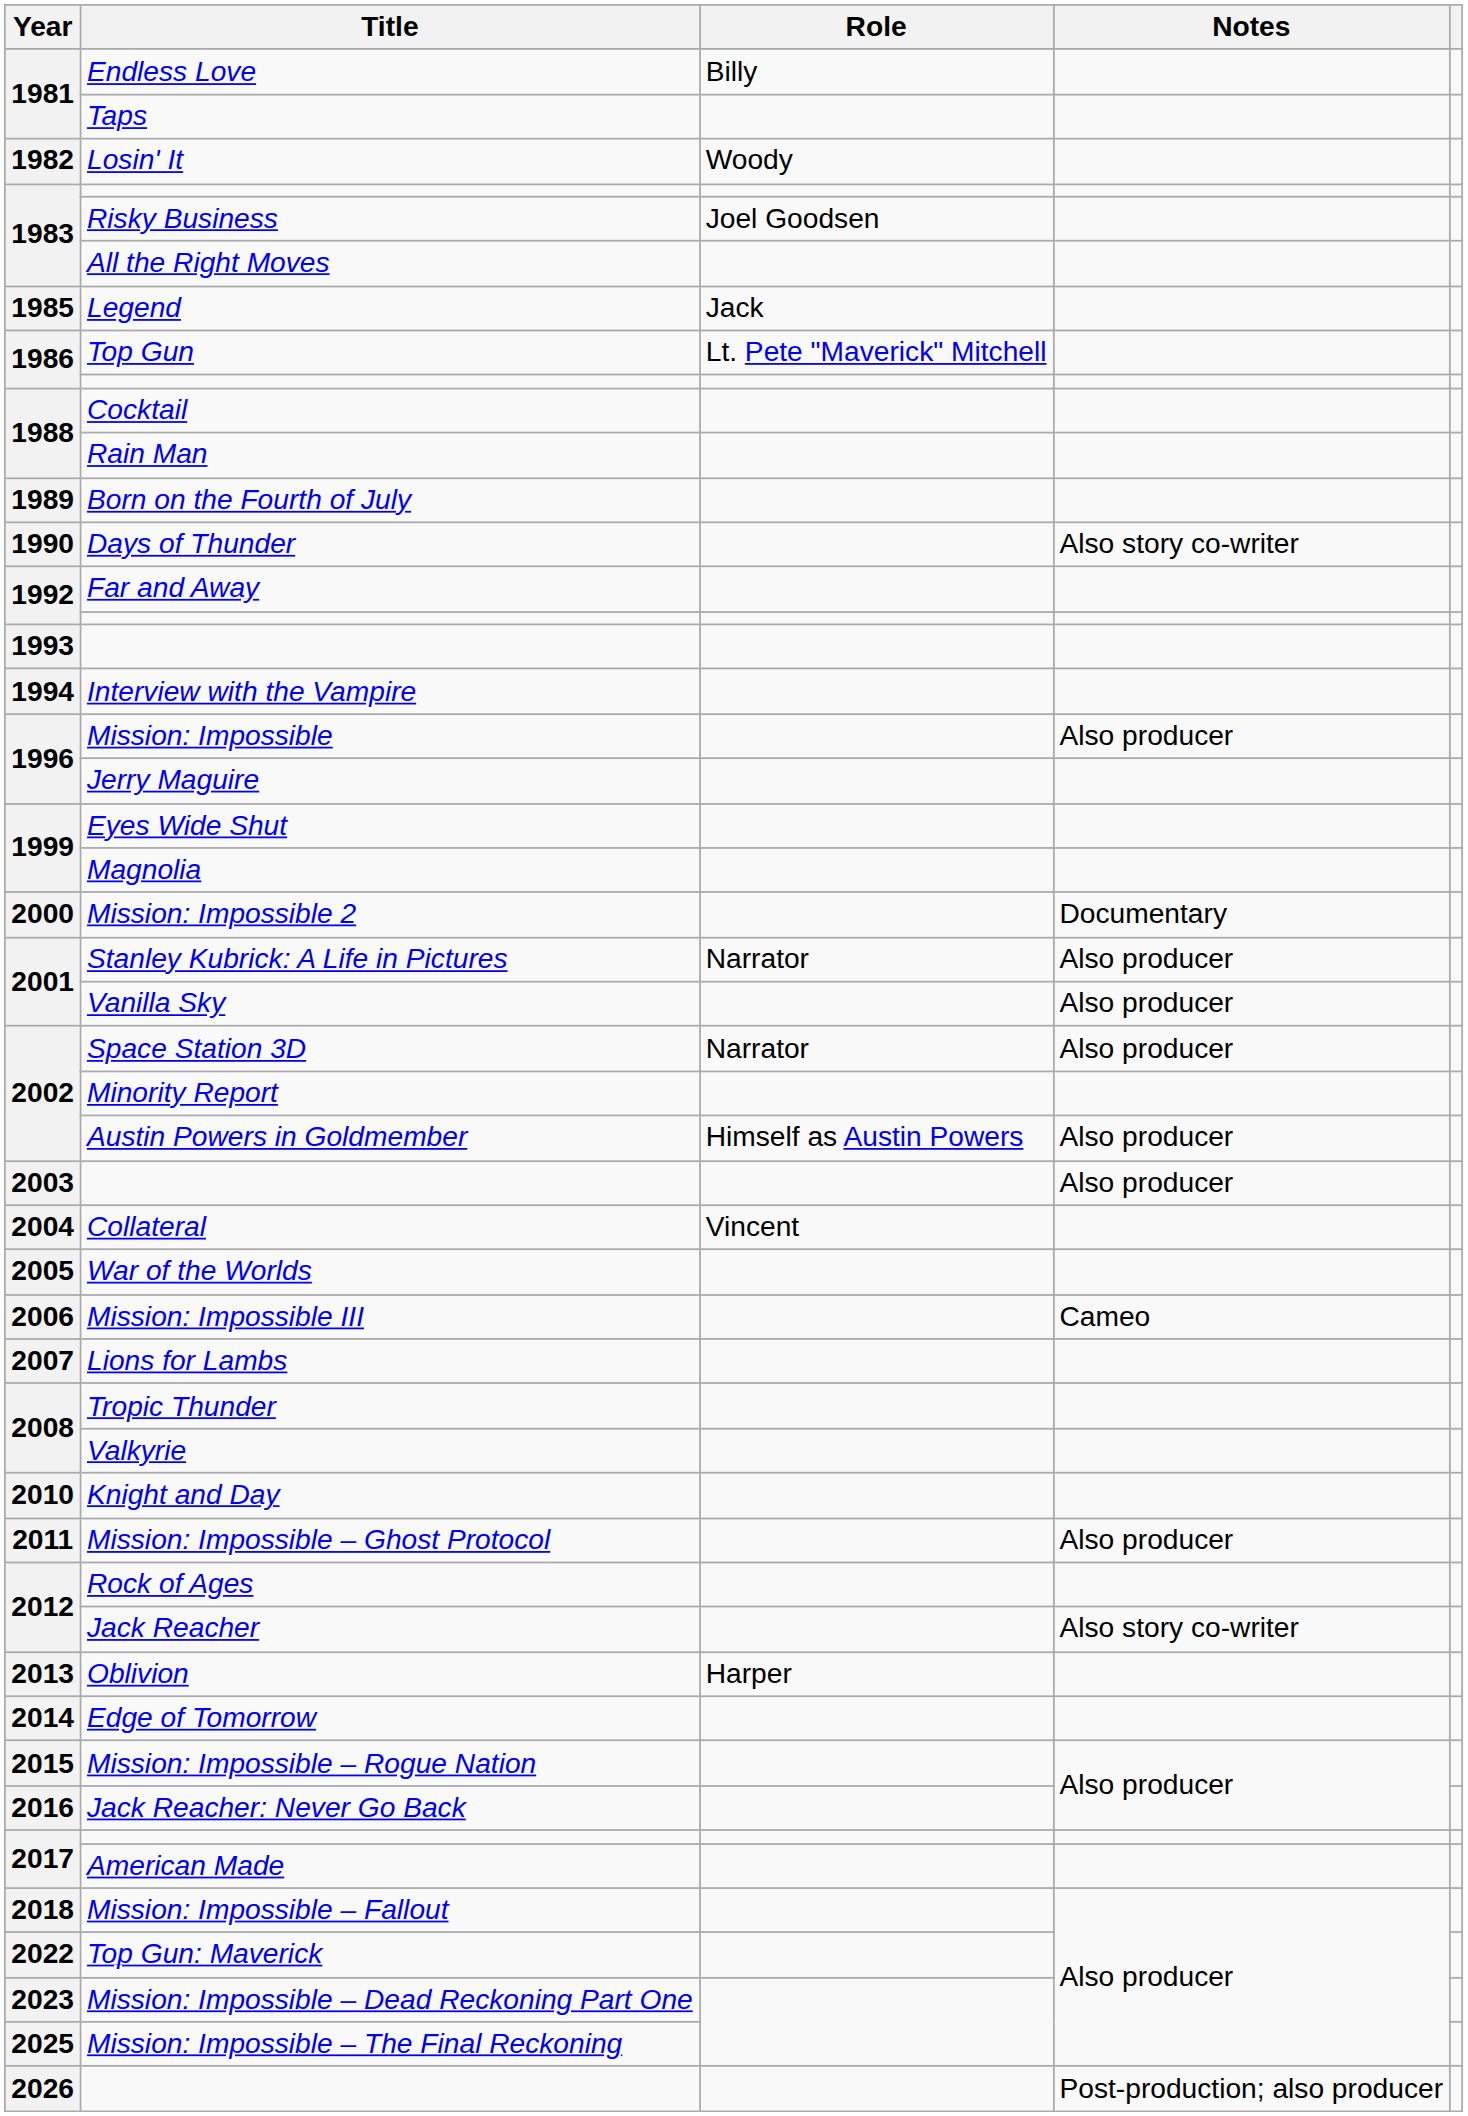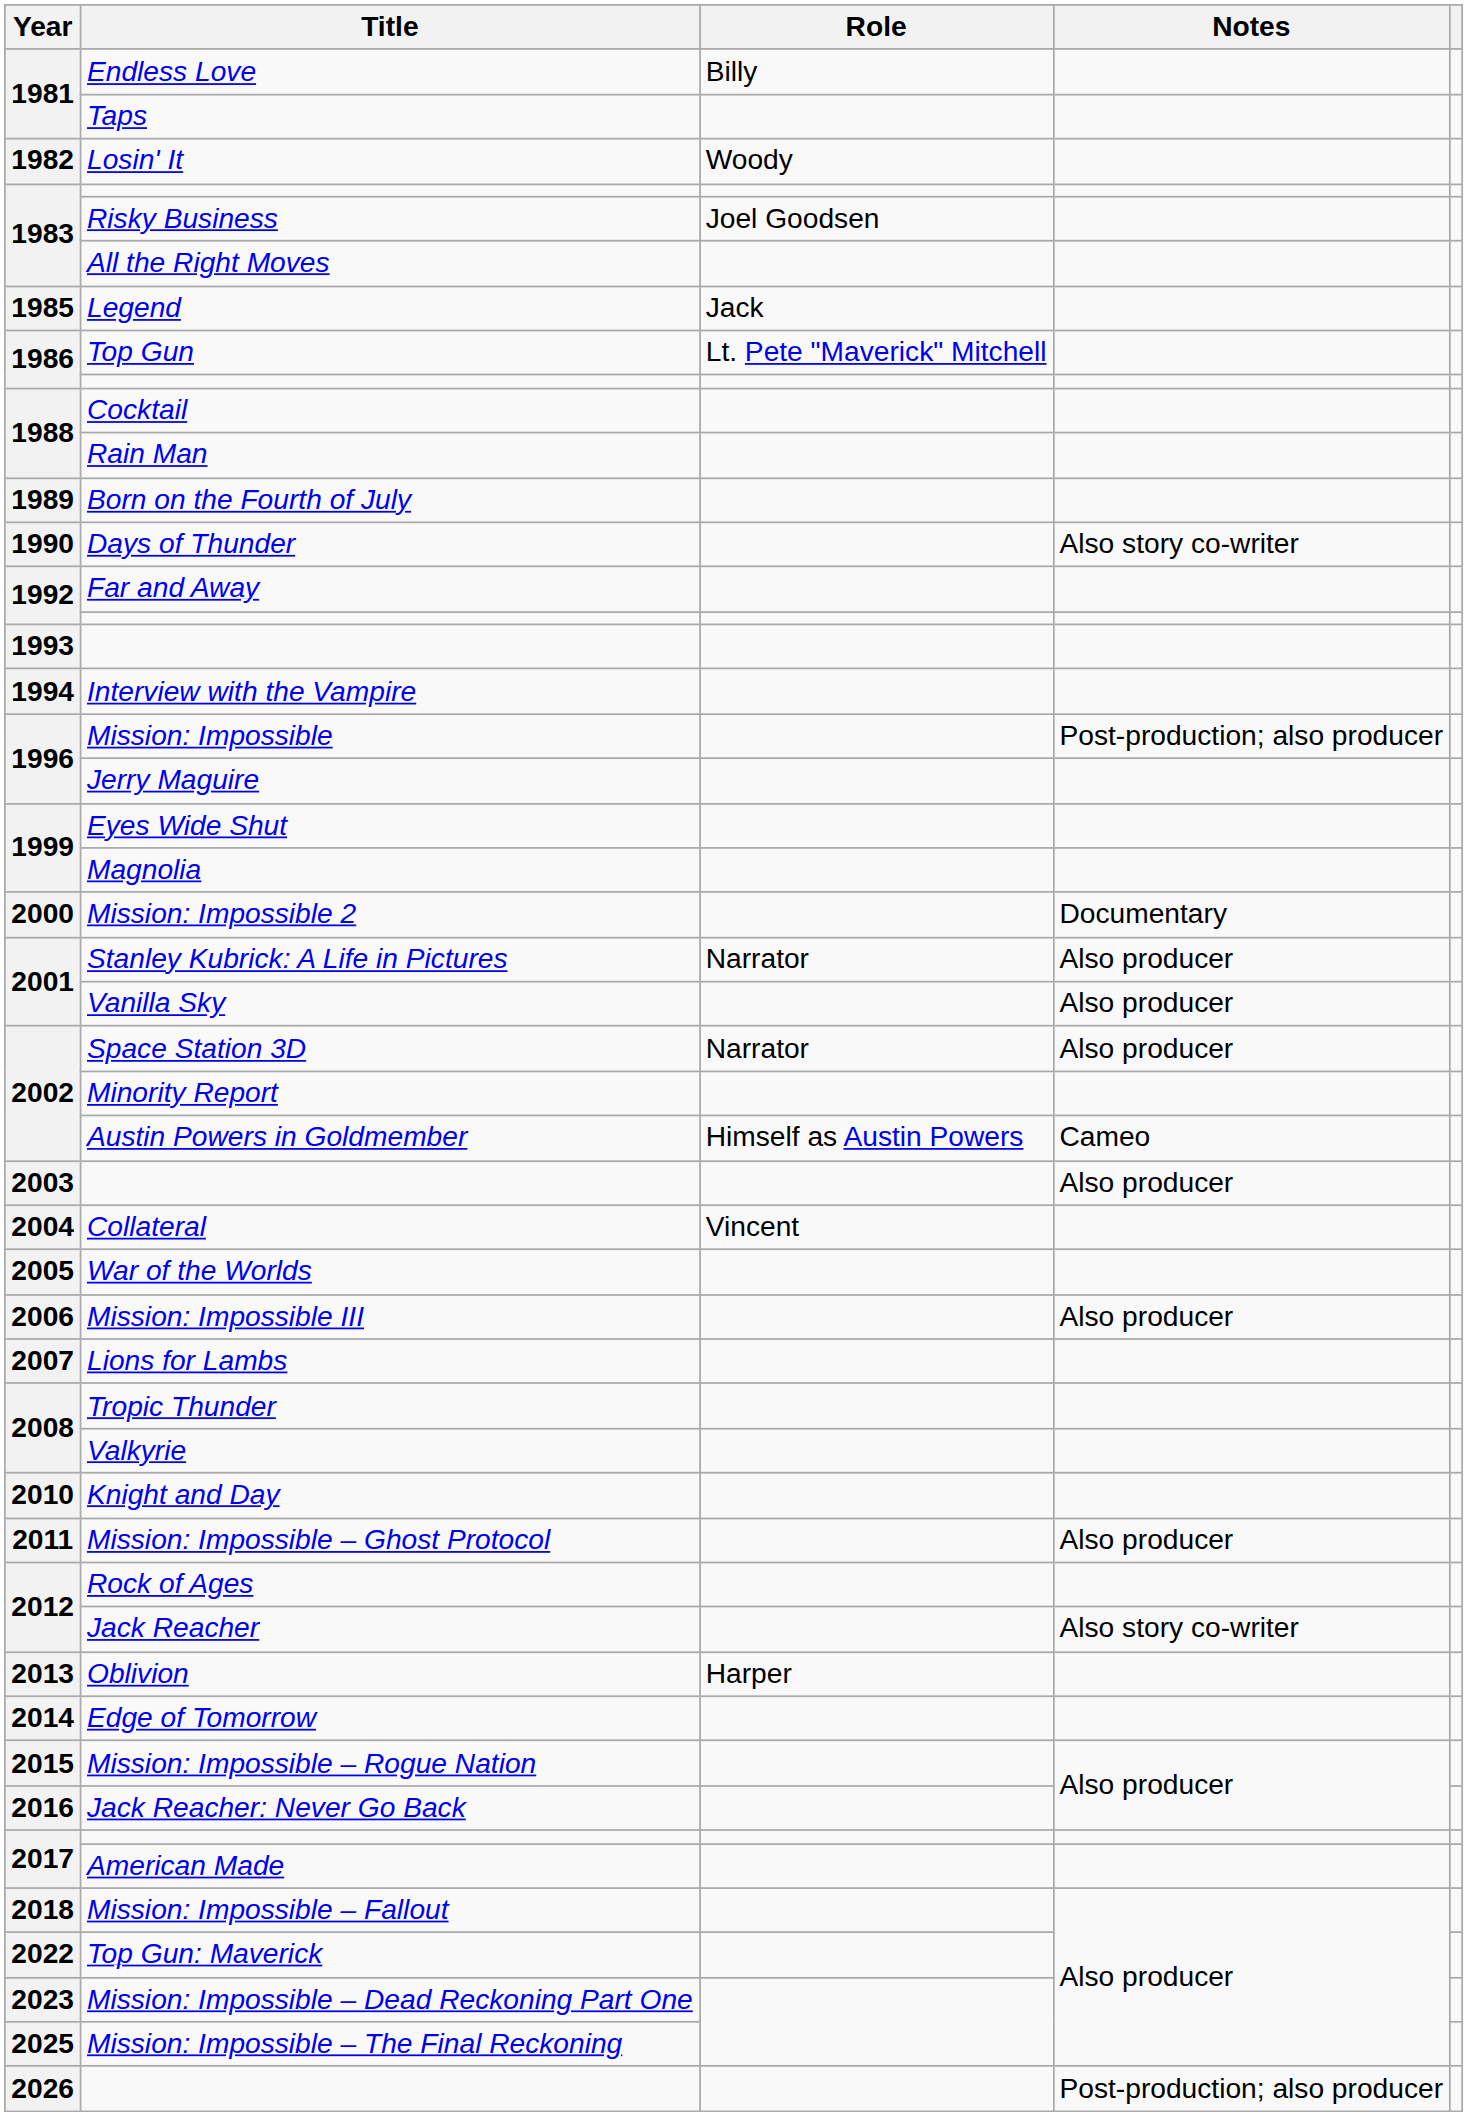 <table class="wikitable sortable plainrowheaders">
 <tr>
 <th scope="col">Year</th>
 <th scope="col">Title</th>
 <th scope="col">Role</th>
 <th scope="col" class="unsortable">Notes</th>
 <th scope="col" class="unsortable"></th>
 </tr>
 <tr>
 <th scope="row" rowspan="2">1981</th>
 <td><em><a href='#'>Endless Love</a></em></td>
 <td>Billy</td>
 <td></td>
 <td style="text-align:center;"></td>
 </tr>
 <tr>
 <td><em><a href='#'>Taps</a></em></td>
 <td></td>
 <td></td>
 <td style="text-align:center;"></td>
 </tr>
 <tr>
 <th scope="row">1982</th>
 <td><em><a href='#'>Losin' It</a></em></td>
 <td>Woody</td>
 <td></td>
 <td style="text-align:center;"></td>
 </tr>
 <tr>
 <th scope="row" rowspan="3">1983</th>
 <td><em></em></td>
 <td></td>
 <td></td>
 <td style="text-align:center;"></td>
 </tr>
 <tr>
 <td><em><a href='#'>Risky Business</a></em></td>
 <td>Joel Goodsen</td>
 <td></td>
 <td style="text-align:center;"></td>
 </tr>
 <tr>
 <td><em><a href='#'>All the Right Moves</a></em></td>
 <td></td>
 <td></td>
 <td style="text-align:center;"></td>
 </tr>
 <tr>
 <th scope="row">1985</th>
 <td><em><a href='#'>Legend</a></em></td>
 <td>Jack</td>
 <td></td>
 <td style="text-align:center;"></td>
 </tr>
 <tr>
 <th scope="row" rowspan="2">1986</th>
 <td><em><a href='#'>Top Gun</a></em></td>
 <td>Lt. <a href='#'>Pete "Maverick" Mitchell</a></td>
 <td></td>
 <td style="text-align:center;"></td>
 </tr>
 <tr>
 <td><em></em></td>
 <td></td>
 <td></td>
 <td style="text-align:center;"></td>
 </tr>
 <tr>
 <th scope="row" rowspan="2">1988</th>
 <td><em><a href='#'>Cocktail</a></em></td>
 <td></td>
 <td></td>
 <td style="text-align:center;"></td>
 </tr>
 <tr>
 <td><em><a href='#'>Rain Man</a></em></td>
 <td></td>
 <td></td>
 <td style="text-align:center;"></td>
 </tr>
 <tr>
 <th scope="row">1989</th>
 <td><em><a href='#'>Born on the Fourth of July</a></em></td>
 <td></td>
 <td></td>
 <td style="text-align:center;"></td>
 </tr>
 <tr>
 <th scope="row">1990</th>
 <td><em><a href='#'>Days of Thunder</a></em></td>
 <td></td>
 <td>Also story co-writer</td>
 <td style="text-align:center;"></td>
 </tr>
 <tr>
 <th scope="row" rowspan="2">1992</th>
 <td><em><a href='#'>Far and Away</a></em></td>
 <td></td>
 <td></td>
 <td style="text-align:center;"></td>
 </tr>
 <tr>
 <td><em></em></td>
 <td></td>
 <td></td>
 <td style="text-align:center;"></td>
 </tr>
 <tr>
 <th scope="row">1993</th>
 <td><em></em></td>
 <td></td>
 <td></td>
 <td style="text-align:center;"></td>
 </tr>
 <tr>
 <th scope="row">1994</th>
 <td><em><a href='#'>Interview with the Vampire</a></em></td>
 <td></td>
 <td></td>
 <td style="text-align:center;"></td>
 </tr>
 <tr>
 <th scope="row" rowspan="2">1996</th>
 <td><em><a href='#'>Mission: Impossible</a></em></td>
 <td></td>
-<td>Also producer</td>
+<td>Post-production; also producer</td>
 <td style="text-align:center;"></td>
 </tr>
 <tr>
 <td><em><a href='#'>Jerry Maguire</a></em></td>
 <td></td>
 <td></td>
 <td style="text-align:center;"></td>
 </tr>
 <tr>
 <th scope="row" rowspan="2">1999</th>
 <td><em><a href='#'>Eyes Wide Shut</a></em></td>
 <td></td>
 <td></td>
 <td style="text-align:center;"></td>
 </tr>
 <tr>
 <td><em><a href='#'>Magnolia</a></em></td>
 <td></td>
 <td></td>
 <td style="text-align:center;"></td>
 </tr>
 <tr>
 <th scope="row">2000</th>
 <td><em><a href='#'>Mission: Impossible 2</a></em></td>
 <td></td>
 <td>Documentary</td>
 <td style="text-align:center;"></td>
 </tr>
 <tr>
 <th scope="row" rowspan="2">2001</th>
 <td><em><a href='#'>Stanley Kubrick: A Life in Pictures</a></em></td>
 <td>Narrator</td>
 <td>Also producer</td>
 <td style="text-align:center;"></td>
 </tr>
 <tr>
 <td><em><a href='#'>Vanilla Sky</a></em></td>
 <td></td>
 <td>Also producer</td>
 <td style="text-align:center;"></td>
 </tr>
 <tr>
 <th scope="row" rowspan="3">2002</th>
 <td><em><a href='#'>Space Station 3D</a></em></td>
 <td>Narrator</td>
 <td>Also producer</td>
 <td style="text-align:center;"></td>
 </tr>
 <tr>
 <td><em><a href='#'>Minority Report</a></em></td>
 <td></td>
 <td></td>
 <td style="text-align:center;"></td>
 </tr>
 <tr>
 <td><em><a href='#'>Austin Powers in Goldmember</a></em></td>
 <td>Himself as <a href='#'>Austin Powers</a></td>
-<td>Also producer</td>
+<td>Cameo</td>
 <td style="text-align:center;"></td>
 </tr>
 <tr>
 <th scope="row">2003</th>
 <td><em></em></td>
 <td></td>
 <td>Also producer</td>
 <td style="text-align:center;"></td>
 </tr>
 <tr>
 <th scope="row">2004</th>
 <td><em><a href='#'>Collateral</a></em></td>
 <td>Vincent</td>
 <td></td>
 <td style="text-align:center;"></td>
 </tr>
 <tr>
 <th scope="row">2005</th>
 <td><em><a href='#'>War of the Worlds</a></em></td>
 <td></td>
 <td></td>
 <td style="text-align:center;"></td>
 </tr>
 <tr>
 <th scope="row">2006</th>
 <td><em><a href='#'>Mission: Impossible III</a></em></td>
 <td></td>
-<td>Cameo</td>
+<td>Also producer</td>
 <td style="text-align:center;"></td>
 </tr>
 <tr>
 <th scope="row">2007</th>
 <td><em><a href='#'>Lions for Lambs</a></em></td>
 <td></td>
 <td></td>
 <td style="text-align:center;"></td>
 </tr>
 <tr>
 <th scope="row" rowspan="2">2008</th>
 <td><em><a href='#'>Tropic Thunder</a></em></td>
 <td></td>
 <td></td>
 <td style="text-align:center;"></td>
 </tr>
 <tr>
 <td><em><a href='#'>Valkyrie</a></em></td>
 <td></td>
 <td></td>
 <td style="text-align:center;"></td>
 </tr>
 <tr>
 <th scope="row">2010</th>
 <td><em><a href='#'>Knight and Day</a></em></td>
 <td></td>
 <td></td>
 <td style="text-align:center;"></td>
 </tr>
 <tr>
 <th scope="row">2011</th>
 <td><em><a href='#'>Mission: Impossible&nbsp;– Ghost Protocol</a></em></td>
 <td></td>
 <td>Also producer</td>
 <td style="text-align:center;"></td>
 </tr>
 <tr>
 <th scope="row" rowspan="2">2012</th>
 <td><em><a href='#'>Rock of Ages</a></em></td>
 <td></td>
 <td></td>
 <td style="text-align:center;"></td>
 </tr>
 <tr>
 <td><em><a href='#'>Jack Reacher</a></em></td>
 <td></td>
 <td>Also story co-writer</td>
 <td style="text-align:center;"></td>
 </tr>
 <tr>
 <th scope="row">2013</th>
 <td><em><a href='#'>Oblivion</a></em></td>
 <td> Harper</td>
 <td></td>
 <td style="text-align:center;"></td>
 </tr>
 <tr>
 <th scope="row">2014</th>
 <td><em><a href='#'>Edge of Tomorrow</a></em></td>
 <td></td>
 <td></td>
 <td style="text-align:center;"></td>
 </tr>
 <tr>
 <th scope="row">2015</th>
 <td><em><a href='#'>Mission: Impossible&nbsp;– Rogue Nation</a></em></td>
 <td></td>
 <td rowspan="2">Also producer</td>
 <td style="text-align:center;"></td>
 </tr>
 <tr>
 <th scope="row">2016</th>
 <td><em><a href='#'>Jack Reacher: Never Go Back</a></em></td>
 <td></td>
 <td style="text-align:center;"></td>
 </tr>
 <tr>
 <th scope="row" rowspan="2">2017</th>
 <td></td>
 <td></td>
 <td></td>
 <td style="text-align:center;"></td>
 </tr>
 <tr>
 <td><em><a href='#'>American Made</a></em></td>
 <td></td>
 <td></td>
 <td style="text-align:center;"></td>
 </tr>
 <tr>
 <th scope="row">2018</th>
 <td><em><a href='#'>Mission: Impossible – Fallout</a></em></td>
 <td></td>
 <td rowspan="4">Also producer</td>
 <td style="text-align:center;"></td>
 </tr>
 <tr>
 <th scope="row">2022</th>
 <td><em><a href='#'>Top Gun: Maverick</a></em></td>
 <td></td>
 <td style="text-align:center;"></td>
 </tr>
 <tr>
 <th scope="row">2023</th>
 <td><em><a href='#'>Mission: Impossible – Dead Reckoning Part One</a></em></td>
 <td rowspan="2"></td>
 <td style="text-align:center;"></td>
 </tr>
 <tr>
 <th scope="row">2025</th>
 <td><em><a href='#'>Mission: Impossible – The Final Reckoning</a></em></td>
 <td style="text-align:center;"></td>
 </tr>
 <tr>
 <th scope="row">2026</th>
 <td></td>
 <td></td>
 <td>Post-production; also producer</td>
 <td style="text-align:center;"></td>
 </tr>
 <tr>
 </tr>
 </table>
